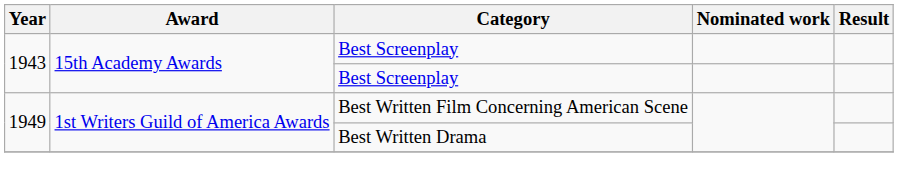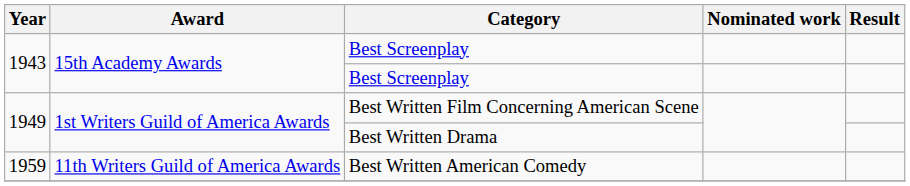 <table class="wikitable">
 <tr>
 <th>Year</th>
 <th>Award</th>
 <th>Category</th>
 <th>Nominated work</th>
 <th>Result</th>
 </tr>
 <tr>
 <td rowspan="2">1943</td>
 <td rowspan="2"><a href='#'>15th Academy Awards</a></td>
 <td><a href='#'>Best Screenplay</a> </td>
 <td></td>
 <td></td>
 </tr>
 <tr>
 <td><a href='#'>Best Screenplay</a> </td>
 <td></td>
 <td></td>
 </tr>
 <tr>
 <td rowspan="2">1949</td>
 <td rowspan="2"><a href='#'>1st Writers Guild of America Awards</a></td>
 <td>Best Written Film Concerning American Scene </td>
 <td rowspan="2"></td>
 <td></td>
 </tr>
 <tr>
 <td>Best Written Drama </td>
 <td></td>
 </tr>
 <tr>
+<td>1959</td>
+<td><a href='#'>11th Writers Guild of America Awards</a></td>
+<td>Best Written American Comedy </td>
+<td></td>
+<td></td>
+</tr>
+<tr>
 </tr>
 </table>
